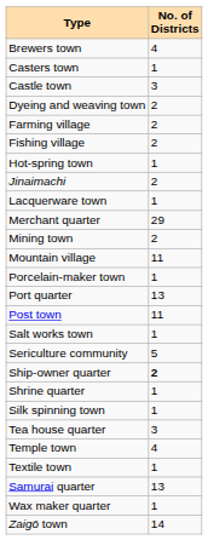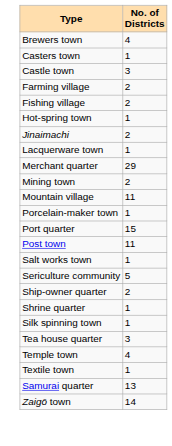 <table class="wikitable" style="float:right;">
 <tr>
 <th style="background:#ffdead;">Type</th>
 <th style="background:#ffdead;">No. of<br>Districts<br></th>
 </tr>
 <tr>
 <td>Brewers town</td>
 <td>4</td>
 </tr>
 <tr>
 <td>Casters town</td>
 <td>1</td>
 </tr>
 <tr>
 <td>Castle town</td>
 <td>3</td>
-</tr>
-<tr>
-<td>Dyeing and weaving town</td>
-<td>2</td>
 </tr>
 <tr>
 <td>Farming village</td>
 <td>2</td>
 </tr>
 <tr>
 <td>Fishing village</td>
 <td>2</td>
 </tr>
 <tr>
 <td>Hot-spring town</td>
 <td>1</td>
 </tr>
 <tr>
 <td><em>Jinaimachi</em></td>
 <td>2</td>
 </tr>
 <tr>
 <td>Lacquerware town</td>
 <td>1</td>
 </tr>
 <tr>
 <td>Merchant quarter</td>
 <td>29</td>
 </tr>
 <tr>
 <td>Mining town</td>
 <td>2</td>
 </tr>
 <tr>
 <td>Mountain village</td>
 <td>11</td>
 </tr>
 <tr>
 <td>Porcelain-maker town</td>
 <td>1</td>
 </tr>
 <tr>
 <td>Port quarter</td>
-<td>13</td>
+<td>15</td>
 </tr>
 <tr>
 <td><a href='#'>Post town</a></td>
 <td>11</td>
 </tr>
 <tr>
 <td>Salt works town</td>
 <td>1</td>
 </tr>
 <tr>
 <td>Sericulture community</td>
 <td>5</td>
 </tr>
 <tr>
 <td>Ship-owner quarter</td>
-<td><strong>2</strong></td>
+<td>2</td>
 </tr>
 <tr>
 <td>Shrine quarter</td>
 <td>1</td>
 </tr>
 <tr>
 <td>Silk spinning town</td>
 <td>1</td>
 </tr>
 <tr>
 <td>Tea house quarter</td>
 <td>3</td>
 </tr>
 <tr>
 <td>Temple town</td>
 <td>4</td>
 </tr>
 <tr>
 <td>Textile town</td>
 <td>1</td>
 </tr>
 <tr>
 <td><a href='#'>Samurai</a> quarter</td>
 <td>13</td>
 </tr>
 <tr>
-<td>Wax maker quarter</td>
-<td>1</td>
-</tr>
-<tr>
 <td><em>Zaigō</em> town</td>
 <td>14</td>
 </tr>
 </table>
